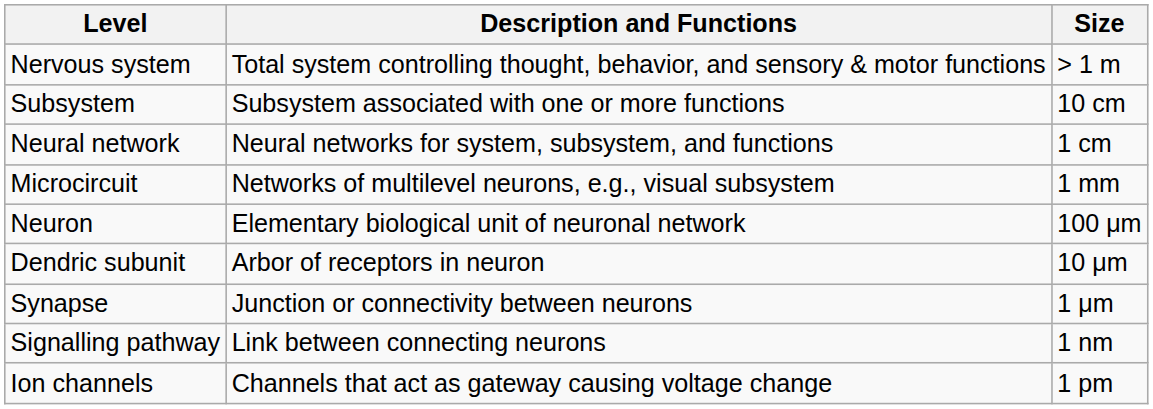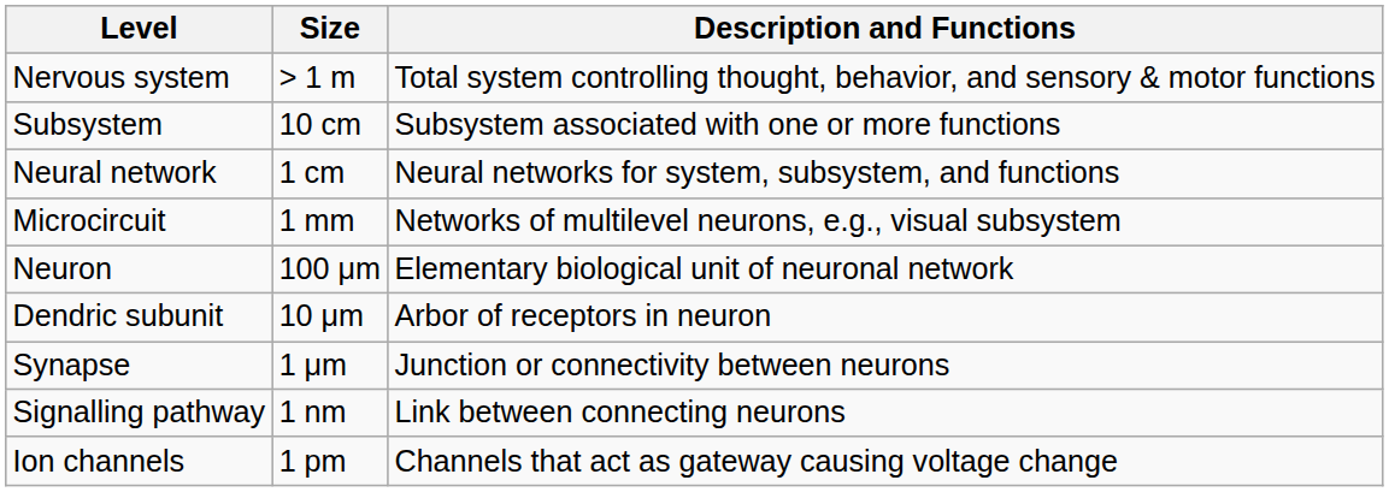 <table class="wikitable">
 <tr>
 <th>Level</th>
+<th>Size</th>
 <th>Description and Functions</th>
-<th>Size</th>
 </tr>
 <tr>
 <td>Nervous system</td>
+<td>> 1 m</td>
 <td>Total system controlling thought, behavior, and sensory & motor functions</td>
-<td>> 1 m</td>
 </tr>
 <tr>
 <td>Subsystem</td>
+<td>10 cm</td>
 <td>Subsystem associated with one or more functions</td>
-<td>10 cm</td>
 </tr>
 <tr>
 <td>Neural network</td>
+<td>1 cm</td>
 <td>Neural networks for system, subsystem, and functions</td>
-<td>1 cm</td>
 </tr>
 <tr>
 <td>Microcircuit</td>
+<td>1 mm</td>
 <td>Networks of multilevel neurons, e.g., visual subsystem</td>
-<td>1 mm</td>
 </tr>
 <tr>
 <td>Neuron</td>
+<td>100 μm</td>
 <td>Elementary biological unit of neuronal network</td>
-<td>100 μm</td>
 </tr>
 <tr>
 <td>Dendric subunit</td>
+<td>10 μm</td>
 <td>Arbor of receptors in neuron</td>
-<td>10 μm</td>
 </tr>
 <tr>
 <td>Synapse</td>
+<td>1 μm</td>
 <td>Junction or connectivity between neurons</td>
-<td>1 μm</td>
 </tr>
 <tr>
 <td>Signalling pathway</td>
+<td>1 nm</td>
 <td>Link between connecting neurons</td>
-<td>1 nm</td>
 </tr>
 <tr>
 <td>Ion channels</td>
+<td>1 pm</td>
 <td>Channels that act as gateway causing voltage change</td>
-<td>1 pm</td>
 </tr>
 </table>
